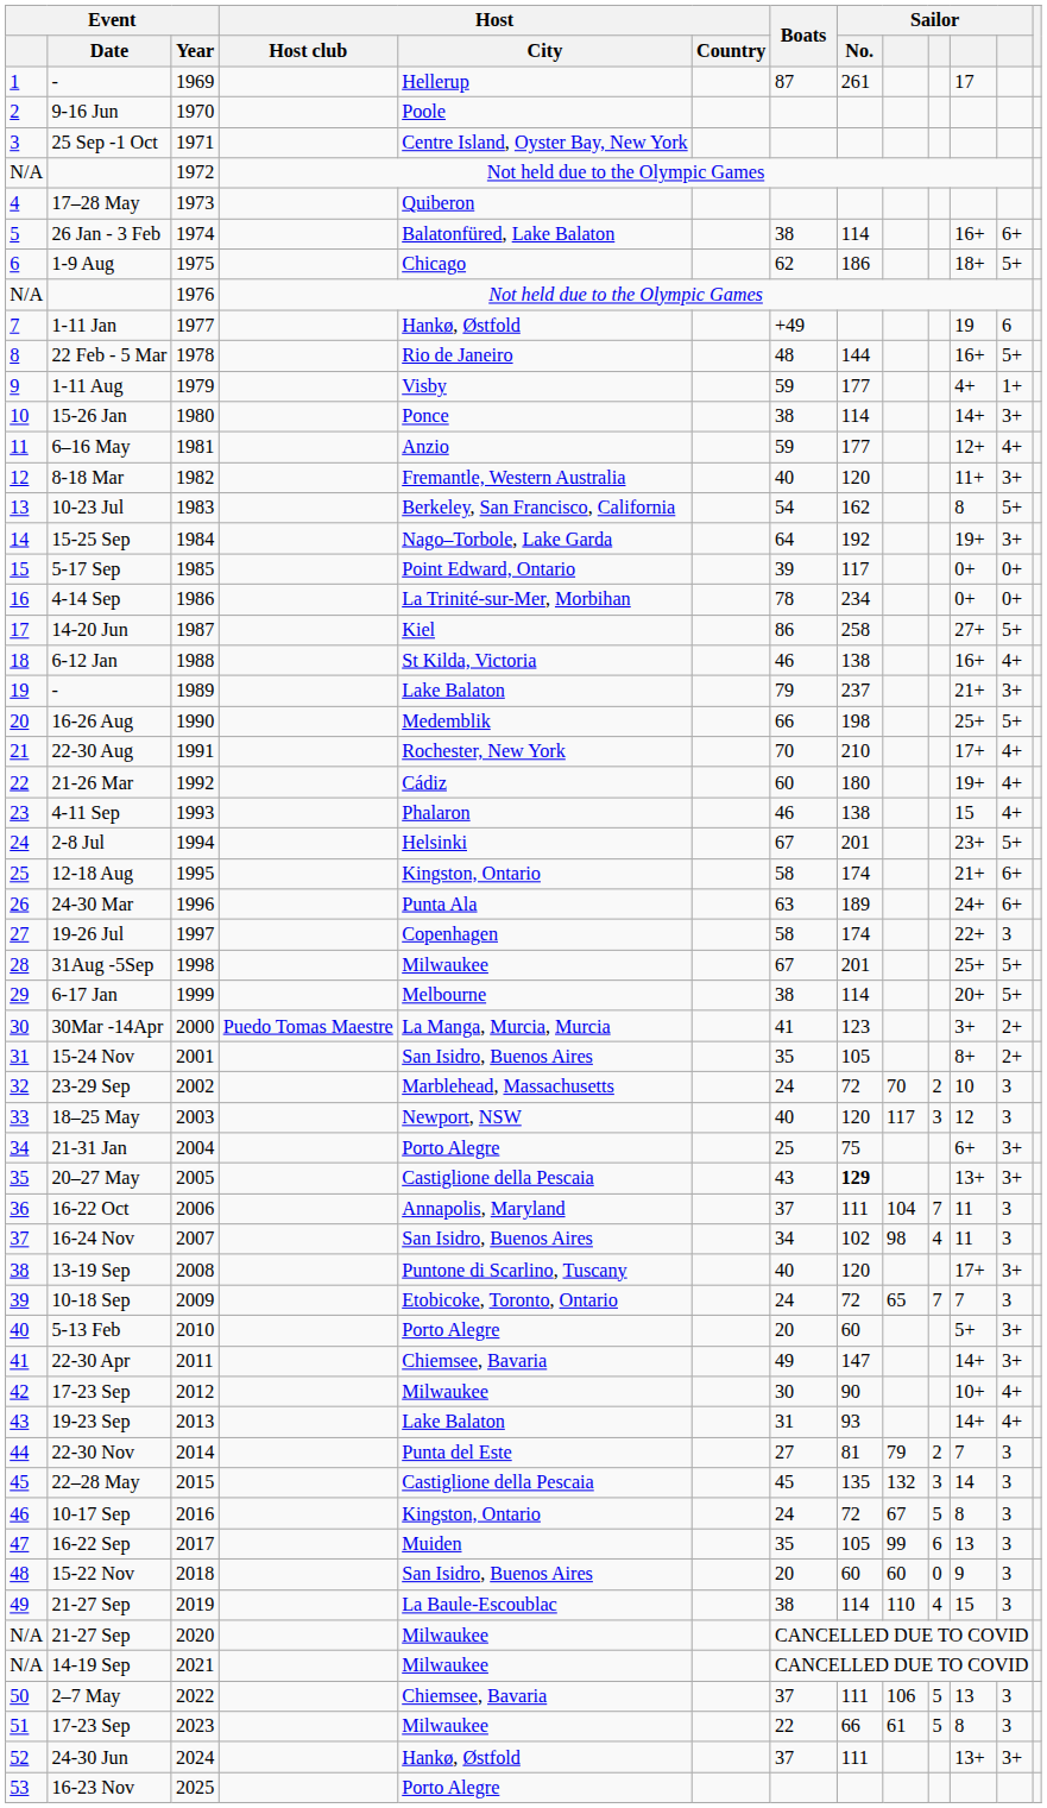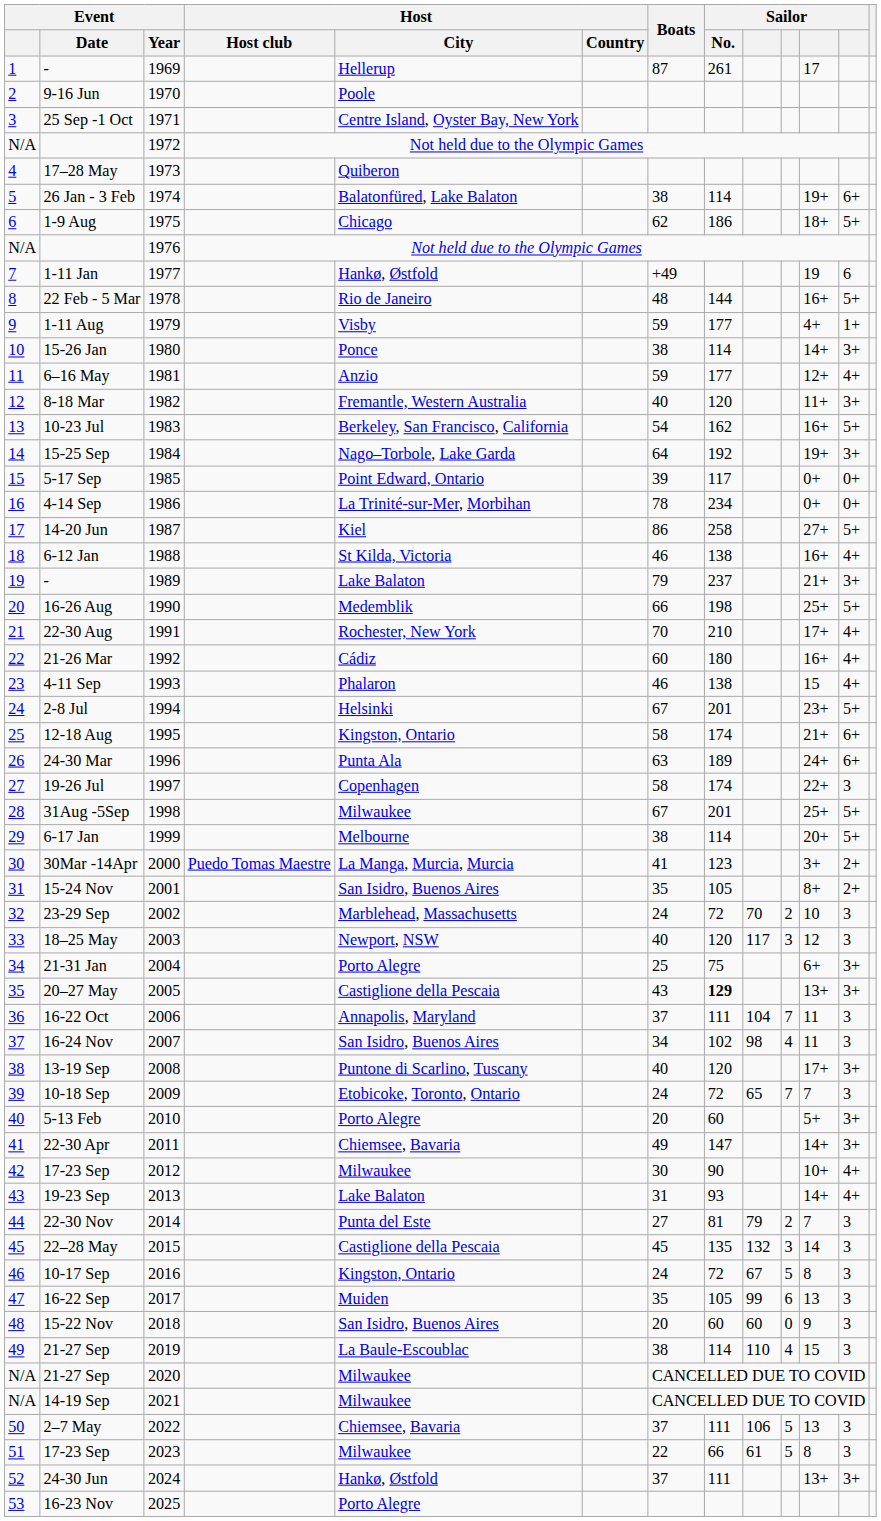 <table class="wikitable sortable">
 <tr>
 <th colspan=3>Event</th>
 <th colspan=3>Host</th>
 <th rowspan=2>Boats</th>
 <th colspan=5>Sailor</th>
 <th rowspan=2></th>
 </tr>
 <tr>
 <th></th>
 <th>Date</th>
 <th>Year</th>
 <th>Host club</th>
 <th>City</th>
 <th>Country</th>
 <th>No.</th>
 <th></th>
 <th></th>
 <th></th>
 <th></th>
 </tr>
 <tr>
 <td><a href='#'>1</a></td>
 <td>-</td>
 <td>1969</td>
 <td></td>
 <td><a href='#'>Hellerup</a></td>
 <td></td>
 <td>87</td>
 <td>261</td>
 <td></td>
 <td></td>
 <td>17</td>
 <td></td>
 <td></td>
 </tr>
 <tr>
 <td><a href='#'>2</a></td>
 <td>9-16 Jun</td>
 <td>1970</td>
 <td></td>
 <td><a href='#'>Poole</a></td>
 <td></td>
 <td></td>
 <td></td>
 <td></td>
 <td></td>
 <td></td>
 <td></td>
 <td></td>
 </tr>
 <tr>
 <td><a href='#'>3</a></td>
 <td>25 Sep -1 Oct</td>
 <td>1971</td>
 <td></td>
 <td><a href='#'>Centre Island</a>, <a href='#'>Oyster Bay, New York</a></td>
 <td></td>
 <td></td>
 <td></td>
 <td></td>
 <td></td>
 <td></td>
 <td></td>
 <td></td>
 </tr>
 <tr>
 <td>N/A</td>
 <td></td>
 <td>1972</td>
 <td COLSPAN=9 align=center><a href='#'>Not held due to the Olympic Games</a></td>
 <td></td>
 </tr>
 <tr>
 <td><a href='#'>4</a></td>
 <td>17–28 May</td>
 <td>1973</td>
 <td></td>
 <td><a href='#'>Quiberon</a></td>
 <td></td>
 <td></td>
 <td></td>
 <td></td>
 <td></td>
 <td></td>
 <td></td>
 <td></td>
 </tr>
 <tr>
 <td><a href='#'>5</a></td>
 <td>26 Jan - 3 Feb</td>
 <td>1974</td>
 <td></td>
 <td><a href='#'>Balatonfüred</a>, <a href='#'>Lake Balaton</a></td>
 <td></td>
 <td>38</td>
 <td>114</td>
 <td></td>
 <td></td>
-<td>16+</td>
+<td>19+</td>
 <td>6+</td>
 <td></td>
 </tr>
 <tr>
 <td><a href='#'>6</a></td>
 <td>1-9 Aug</td>
 <td>1975</td>
 <td></td>
 <td><a href='#'>Chicago</a></td>
 <td></td>
 <td>62</td>
 <td>186</td>
 <td></td>
 <td></td>
 <td>18+</td>
 <td>5+</td>
 <td></td>
 </tr>
 <tr>
 <td>N/A</td>
 <td></td>
 <td>1976</td>
 <td COLSPAN=9 align=center><em><a href='#'>Not held due to the Olympic Games</a></em></td>
 <td></td>
 </tr>
 <tr>
 <td><a href='#'>7</a></td>
 <td>1-11 Jan</td>
 <td>1977</td>
 <td></td>
 <td><a href='#'>Hankø</a>, <a href='#'>Østfold</a></td>
 <td></td>
 <td>+49</td>
 <td></td>
 <td></td>
 <td></td>
 <td>19</td>
 <td>6</td>
 <td></td>
 </tr>
 <tr>
 <td><a href='#'>8</a></td>
 <td>22 Feb - 5 Mar</td>
 <td>1978</td>
 <td></td>
 <td><a href='#'>Rio de Janeiro</a></td>
 <td></td>
 <td>48</td>
 <td>144</td>
 <td></td>
 <td></td>
 <td>16+</td>
 <td>5+</td>
 <td></td>
 </tr>
 <tr>
 <td><a href='#'>9</a></td>
 <td>1-11 Aug</td>
 <td>1979</td>
 <td></td>
 <td><a href='#'>Visby</a></td>
 <td></td>
 <td>59</td>
 <td>177</td>
 <td></td>
 <td></td>
 <td>4+</td>
 <td>1+</td>
 <td></td>
 </tr>
 <tr>
 <td><a href='#'>10</a></td>
 <td>15-26 Jan</td>
 <td>1980</td>
 <td></td>
 <td><a href='#'>Ponce</a></td>
 <td></td>
 <td>38</td>
 <td>114</td>
 <td></td>
 <td></td>
 <td>14+</td>
 <td>3+</td>
 <td></td>
 </tr>
 <tr>
 <td><a href='#'>11</a></td>
 <td>6–16 May</td>
 <td>1981</td>
 <td></td>
 <td><a href='#'>Anzio</a></td>
 <td></td>
 <td>59</td>
 <td>177</td>
 <td></td>
 <td></td>
 <td>12+</td>
 <td>4+</td>
 <td></td>
 </tr>
 <tr>
 <td><a href='#'>12</a></td>
 <td>8-18 Mar</td>
 <td>1982</td>
 <td></td>
 <td><a href='#'>Fremantle, Western Australia</a></td>
 <td></td>
 <td>40</td>
 <td>120</td>
 <td></td>
 <td></td>
 <td>11+</td>
 <td>3+</td>
 <td></td>
 </tr>
 <tr>
 <td><a href='#'>13</a></td>
 <td>10-23 Jul</td>
 <td>1983</td>
 <td></td>
 <td><a href='#'>Berkeley</a>, <a href='#'>San Francisco</a>, <a href='#'>California</a></td>
 <td></td>
 <td>54</td>
 <td>162</td>
 <td></td>
 <td></td>
-<td>8</td>
+<td>16+</td>
 <td>5+</td>
 <td></td>
 </tr>
 <tr>
 <td><a href='#'>14</a></td>
 <td>15-25 Sep</td>
 <td>1984</td>
 <td></td>
 <td><a href='#'>Nago–Torbole</a>, <a href='#'>Lake Garda</a></td>
 <td></td>
 <td>64</td>
 <td>192</td>
 <td></td>
 <td></td>
 <td>19+</td>
 <td>3+</td>
 <td></td>
 </tr>
 <tr>
 <td><a href='#'>15</a></td>
 <td>5-17 Sep</td>
 <td>1985</td>
 <td></td>
 <td><a href='#'>Point Edward, Ontario</a></td>
 <td></td>
 <td>39</td>
 <td>117</td>
 <td></td>
 <td></td>
 <td>0+</td>
 <td>0+</td>
 <td></td>
 </tr>
 <tr>
 <td><a href='#'>16</a></td>
 <td>4-14 Sep</td>
 <td>1986</td>
 <td></td>
 <td><a href='#'>La Trinité-sur-Mer</a>, <a href='#'>Morbihan</a></td>
 <td></td>
 <td>78</td>
 <td>234</td>
 <td></td>
 <td></td>
 <td>0+</td>
 <td>0+</td>
 <td></td>
 </tr>
 <tr>
 <td><a href='#'>17</a></td>
 <td>14-20 Jun</td>
 <td>1987</td>
 <td></td>
 <td><a href='#'>Kiel</a></td>
 <td></td>
 <td>86</td>
 <td>258</td>
 <td></td>
 <td></td>
 <td>27+</td>
 <td>5+</td>
 <td></td>
 </tr>
 <tr>
 <td><a href='#'>18</a></td>
 <td>6-12 Jan</td>
 <td>1988</td>
 <td></td>
 <td><a href='#'>St Kilda, Victoria</a></td>
 <td></td>
 <td>46</td>
 <td>138</td>
 <td></td>
 <td></td>
 <td>16+</td>
 <td>4+</td>
 <td></td>
 </tr>
 <tr>
 <td><a href='#'>19</a></td>
 <td>-</td>
 <td>1989</td>
 <td></td>
 <td><a href='#'>Lake Balaton</a></td>
 <td></td>
 <td>79</td>
 <td>237</td>
 <td></td>
 <td></td>
 <td>21+</td>
 <td>3+</td>
 <td></td>
 </tr>
 <tr>
 <td><a href='#'>20</a></td>
 <td>16-26 Aug</td>
 <td>1990</td>
 <td></td>
 <td><a href='#'>Medemblik</a></td>
 <td></td>
 <td>66</td>
 <td>198</td>
 <td></td>
 <td></td>
 <td>25+</td>
 <td>5+</td>
 <td></td>
 </tr>
 <tr>
 <td><a href='#'>21</a></td>
 <td>22-30 Aug</td>
 <td>1991</td>
 <td></td>
 <td><a href='#'>Rochester, New York</a></td>
 <td></td>
 <td>70</td>
 <td>210</td>
 <td></td>
 <td></td>
 <td>17+</td>
 <td>4+</td>
 <td></td>
 </tr>
 <tr>
 <td><a href='#'>22</a></td>
 <td>21-26 Mar</td>
 <td>1992</td>
 <td></td>
 <td><a href='#'>Cádiz</a></td>
 <td></td>
 <td>60</td>
 <td>180</td>
 <td></td>
 <td></td>
-<td>19+</td>
+<td>16+</td>
 <td>4+</td>
 <td></td>
 </tr>
 <tr>
 <td><a href='#'>23</a></td>
 <td>4-11 Sep</td>
 <td>1993</td>
 <td></td>
 <td><a href='#'>Phalaron</a></td>
 <td></td>
 <td>46</td>
 <td>138</td>
 <td></td>
 <td></td>
 <td>15</td>
 <td>4+</td>
 <td></td>
 </tr>
 <tr>
 <td><a href='#'>24</a></td>
 <td>2-8 Jul</td>
 <td>1994</td>
 <td></td>
 <td><a href='#'>Helsinki</a></td>
 <td></td>
 <td>67</td>
 <td>201</td>
 <td></td>
 <td></td>
 <td>23+</td>
 <td>5+</td>
 <td></td>
 </tr>
 <tr>
 <td><a href='#'>25</a></td>
 <td>12-18 Aug</td>
 <td>1995</td>
 <td></td>
 <td><a href='#'>Kingston, Ontario</a></td>
 <td></td>
 <td>58</td>
 <td>174</td>
 <td></td>
 <td></td>
 <td>21+</td>
 <td>6+</td>
 <td></td>
 </tr>
 <tr>
 <td><a href='#'>26</a></td>
 <td>24-30 Mar</td>
 <td>1996</td>
 <td></td>
 <td><a href='#'>Punta Ala</a></td>
 <td></td>
 <td>63</td>
 <td>189</td>
 <td></td>
 <td></td>
 <td>24+</td>
 <td>6+</td>
 <td></td>
 </tr>
 <tr>
 <td><a href='#'>27</a></td>
 <td>19-26 Jul</td>
 <td>1997</td>
 <td></td>
 <td><a href='#'>Copenhagen</a></td>
 <td></td>
 <td>58</td>
 <td>174</td>
 <td></td>
 <td></td>
 <td>22+</td>
 <td>3</td>
 <td></td>
 </tr>
 <tr>
 <td><a href='#'>28</a></td>
 <td>31Aug -5Sep</td>
 <td>1998</td>
 <td></td>
 <td><a href='#'>Milwaukee</a></td>
 <td></td>
 <td>67</td>
 <td>201</td>
 <td></td>
 <td></td>
 <td>25+</td>
 <td>5+</td>
 <td></td>
 </tr>
 <tr>
 <td><a href='#'>29</a></td>
 <td>6-17 Jan</td>
 <td>1999</td>
 <td></td>
 <td><a href='#'>Melbourne</a></td>
 <td></td>
 <td>38</td>
 <td>114</td>
 <td></td>
 <td></td>
 <td>20+</td>
 <td>5+</td>
 <td></td>
 </tr>
 <tr>
 <td><a href='#'>30</a></td>
 <td>30Mar -14Apr</td>
 <td>2000</td>
 <td><a href='#'>Puedo Tomas Maestre</a></td>
 <td><a href='#'>La Manga</a>, <a href='#'>Murcia</a>, <a href='#'>Murcia</a></td>
 <td></td>
 <td>41</td>
 <td>123</td>
 <td></td>
 <td></td>
 <td>3+</td>
 <td>2+</td>
 <td></td>
 </tr>
 <tr>
 <td><a href='#'>31</a></td>
 <td>15-24 Nov</td>
 <td>2001</td>
 <td></td>
 <td><a href='#'>San Isidro</a>, <a href='#'>Buenos Aires</a></td>
 <td></td>
 <td>35</td>
 <td>105</td>
 <td></td>
 <td></td>
 <td>8+</td>
 <td>2+</td>
 <td></td>
 </tr>
 <tr>
 <td><a href='#'>32</a></td>
 <td>23-29 Sep</td>
 <td>2002</td>
 <td></td>
 <td><a href='#'>Marblehead</a>, <a href='#'>Massachusetts</a></td>
 <td></td>
 <td>24</td>
 <td>72</td>
 <td>70</td>
 <td>2</td>
 <td>10</td>
 <td>3</td>
 <td></td>
 </tr>
 <tr>
 <td><a href='#'>33</a></td>
 <td>18–25 May</td>
 <td>2003</td>
 <td></td>
 <td><a href='#'>Newport</a>, <a href='#'>NSW</a></td>
 <td></td>
 <td>40</td>
 <td>120</td>
 <td>117</td>
 <td>3</td>
 <td>12</td>
 <td>3</td>
 <td></td>
 </tr>
 <tr>
 <td><a href='#'>34</a></td>
 <td>21-31 Jan</td>
 <td>2004</td>
 <td></td>
 <td><a href='#'>Porto Alegre</a></td>
 <td></td>
 <td>25</td>
 <td>75</td>
 <td></td>
 <td></td>
 <td>6+</td>
 <td>3+</td>
 <td></td>
 </tr>
 <tr>
 <td><a href='#'>35</a></td>
 <td>20–27 May</td>
 <td>2005</td>
 <td></td>
 <td><a href='#'>Castiglione della Pescaia</a></td>
 <td></td>
 <td>43</td>
 <td><strong>129</strong></td>
 <td></td>
 <td></td>
 <td>13+</td>
 <td>3+</td>
 <td></td>
 </tr>
 <tr>
 <td><a href='#'>36</a></td>
 <td>16-22 Oct</td>
 <td>2006</td>
 <td></td>
 <td><a href='#'>Annapolis</a>, <a href='#'>Maryland</a></td>
 <td></td>
 <td>37</td>
 <td>111</td>
 <td>104</td>
 <td>7</td>
 <td>11</td>
 <td>3</td>
 <td>			</td>
 </tr>
 <tr>
 <td><a href='#'>37</a></td>
 <td>16-24 Nov</td>
 <td>2007</td>
 <td></td>
 <td><a href='#'>San Isidro</a>, <a href='#'>Buenos Aires</a></td>
 <td></td>
 <td>34</td>
 <td>102</td>
 <td>98</td>
 <td>4</td>
 <td>11</td>
 <td>3</td>
 <td></td>
 </tr>
 <tr>
 <td><a href='#'>38</a></td>
 <td>13-19 Sep</td>
 <td>2008</td>
 <td></td>
 <td><a href='#'>Puntone di Scarlino</a>, <a href='#'>Tuscany</a></td>
 <td></td>
 <td>40</td>
 <td>120</td>
 <td></td>
 <td></td>
 <td>17+</td>
 <td>3+</td>
 <td>		</td>
 </tr>
 <tr>
 <td><a href='#'>39</a></td>
 <td>10-18 Sep</td>
 <td>2009</td>
 <td></td>
 <td><a href='#'>Etobicoke</a>, <a href='#'>Toronto</a>, <a href='#'>Ontario</a></td>
 <td></td>
 <td>24</td>
 <td>72</td>
 <td>65</td>
 <td>7</td>
 <td>7</td>
 <td>3</td>
 <td></td>
 </tr>
 <tr>
 <td><a href='#'>40</a></td>
 <td>5-13 Feb</td>
 <td>2010</td>
 <td></td>
 <td><a href='#'>Porto Alegre</a></td>
 <td></td>
 <td>20</td>
 <td>60</td>
 <td></td>
 <td></td>
 <td>5+</td>
 <td>3+</td>
 <td></td>
 </tr>
 <tr>
 <td><a href='#'>41</a></td>
 <td>22-30 Apr</td>
 <td>2011</td>
 <td></td>
 <td><a href='#'>Chiemsee</a>, <a href='#'>Bavaria</a></td>
 <td></td>
 <td>49</td>
 <td>147</td>
 <td></td>
 <td></td>
 <td>14+</td>
 <td>3+</td>
 <td></td>
 </tr>
 <tr>
 <td><a href='#'>42</a></td>
 <td>17-23 Sep</td>
 <td>2012</td>
 <td></td>
 <td><a href='#'>Milwaukee</a></td>
 <td></td>
 <td>30</td>
 <td>90</td>
 <td></td>
 <td></td>
 <td>10+</td>
 <td>4+</td>
 <td></td>
 </tr>
 <tr>
 <td><a href='#'>43</a></td>
 <td>19-23 Sep</td>
 <td>2013</td>
 <td></td>
 <td><a href='#'>Lake Balaton</a></td>
 <td></td>
 <td>31</td>
 <td>93</td>
 <td></td>
 <td></td>
 <td>14+</td>
 <td>4+</td>
 <td></td>
 </tr>
 <tr>
 <td><a href='#'>44</a></td>
 <td>22-30 Nov</td>
 <td>2014</td>
 <td></td>
 <td><a href='#'>Punta del Este</a></td>
 <td></td>
 <td>27</td>
 <td>81</td>
 <td>79</td>
 <td>2</td>
 <td>7</td>
 <td>3</td>
 <td></td>
 </tr>
 <tr>
 <td><a href='#'>45</a></td>
 <td>22–28 May</td>
 <td>2015</td>
 <td></td>
 <td><a href='#'>Castiglione della Pescaia</a></td>
 <td></td>
 <td>45</td>
 <td>135</td>
 <td>132</td>
 <td>3</td>
 <td>14</td>
 <td>3</td>
 <td></td>
 </tr>
 <tr>
 <td><a href='#'>46</a></td>
 <td>10-17 Sep</td>
 <td>2016</td>
 <td></td>
 <td><a href='#'>Kingston, Ontario</a></td>
 <td></td>
 <td>24</td>
 <td>72</td>
 <td>67</td>
 <td>5</td>
 <td>8</td>
 <td>3</td>
 <td></td>
 </tr>
 <tr>
 <td><a href='#'>47</a></td>
 <td>16-22 Sep</td>
 <td>2017</td>
 <td></td>
 <td><a href='#'>Muiden</a></td>
 <td></td>
 <td>35</td>
 <td>105</td>
 <td>99</td>
 <td>6</td>
 <td>13</td>
 <td>3</td>
 <td></td>
 </tr>
 <tr>
 <td><a href='#'>48</a></td>
 <td>15-22 Nov</td>
 <td>2018</td>
 <td></td>
 <td><a href='#'>San Isidro</a>, <a href='#'>Buenos Aires</a></td>
 <td></td>
 <td>20</td>
 <td>60</td>
 <td>60</td>
 <td>0</td>
 <td>9</td>
 <td>3</td>
 <td></td>
 </tr>
 <tr>
 <td><a href='#'>49</a></td>
 <td>21-27 Sep</td>
 <td>2019</td>
 <td></td>
 <td><a href='#'>La Baule-Escoublac</a></td>
 <td></td>
 <td>38</td>
 <td>114</td>
 <td>110</td>
 <td>4</td>
 <td>15</td>
 <td>3</td>
 <td></td>
 </tr>
 <tr>
 <td>N/A</td>
 <td>21-27 Sep</td>
 <td>2020</td>
 <td></td>
 <td><a href='#'>Milwaukee</a></td>
 <td></td>
 <td COLSPAN=6>CANCELLED DUE TO COVID</td>
 <td></td>
 </tr>
 <tr>
 <td>N/A</td>
 <td>14-19 Sep</td>
 <td>2021</td>
 <td></td>
 <td><a href='#'>Milwaukee</a></td>
 <td></td>
 <td COLSPAN=6>CANCELLED DUE TO COVID</td>
 <td></td>
 </tr>
 <tr>
 <td><a href='#'>50</a></td>
 <td>2–7 May</td>
 <td>2022</td>
 <td></td>
 <td><a href='#'>Chiemsee</a>, <a href='#'>Bavaria</a></td>
 <td></td>
 <td>37</td>
 <td>111</td>
 <td>106</td>
 <td>5</td>
 <td>13</td>
 <td>3</td>
 <td></td>
 </tr>
 <tr>
 <td><a href='#'>51</a></td>
 <td>17-23 Sep</td>
 <td>2023</td>
 <td></td>
 <td><a href='#'>Milwaukee</a></td>
 <td></td>
 <td>22</td>
 <td>66</td>
 <td>61</td>
 <td>5</td>
 <td>8</td>
 <td>3</td>
 <td></td>
 </tr>
 <tr>
 <td><a href='#'>52</a></td>
 <td>24-30 Jun</td>
 <td>2024</td>
 <td></td>
 <td><a href='#'>Hankø</a>, <a href='#'>Østfold</a></td>
 <td></td>
 <td>37</td>
 <td>111</td>
 <td></td>
 <td></td>
 <td>13+</td>
 <td>3+</td>
 <td></td>
 </tr>
 <tr>
 <td><a href='#'>53</a></td>
 <td>16-23 Nov</td>
 <td>2025</td>
 <td></td>
 <td><a href='#'>Porto Alegre</a></td>
 <td></td>
 <td></td>
 <td></td>
 <td></td>
 <td></td>
 <td></td>
 <td></td>
 <td></td>
 </tr>
 </table>
